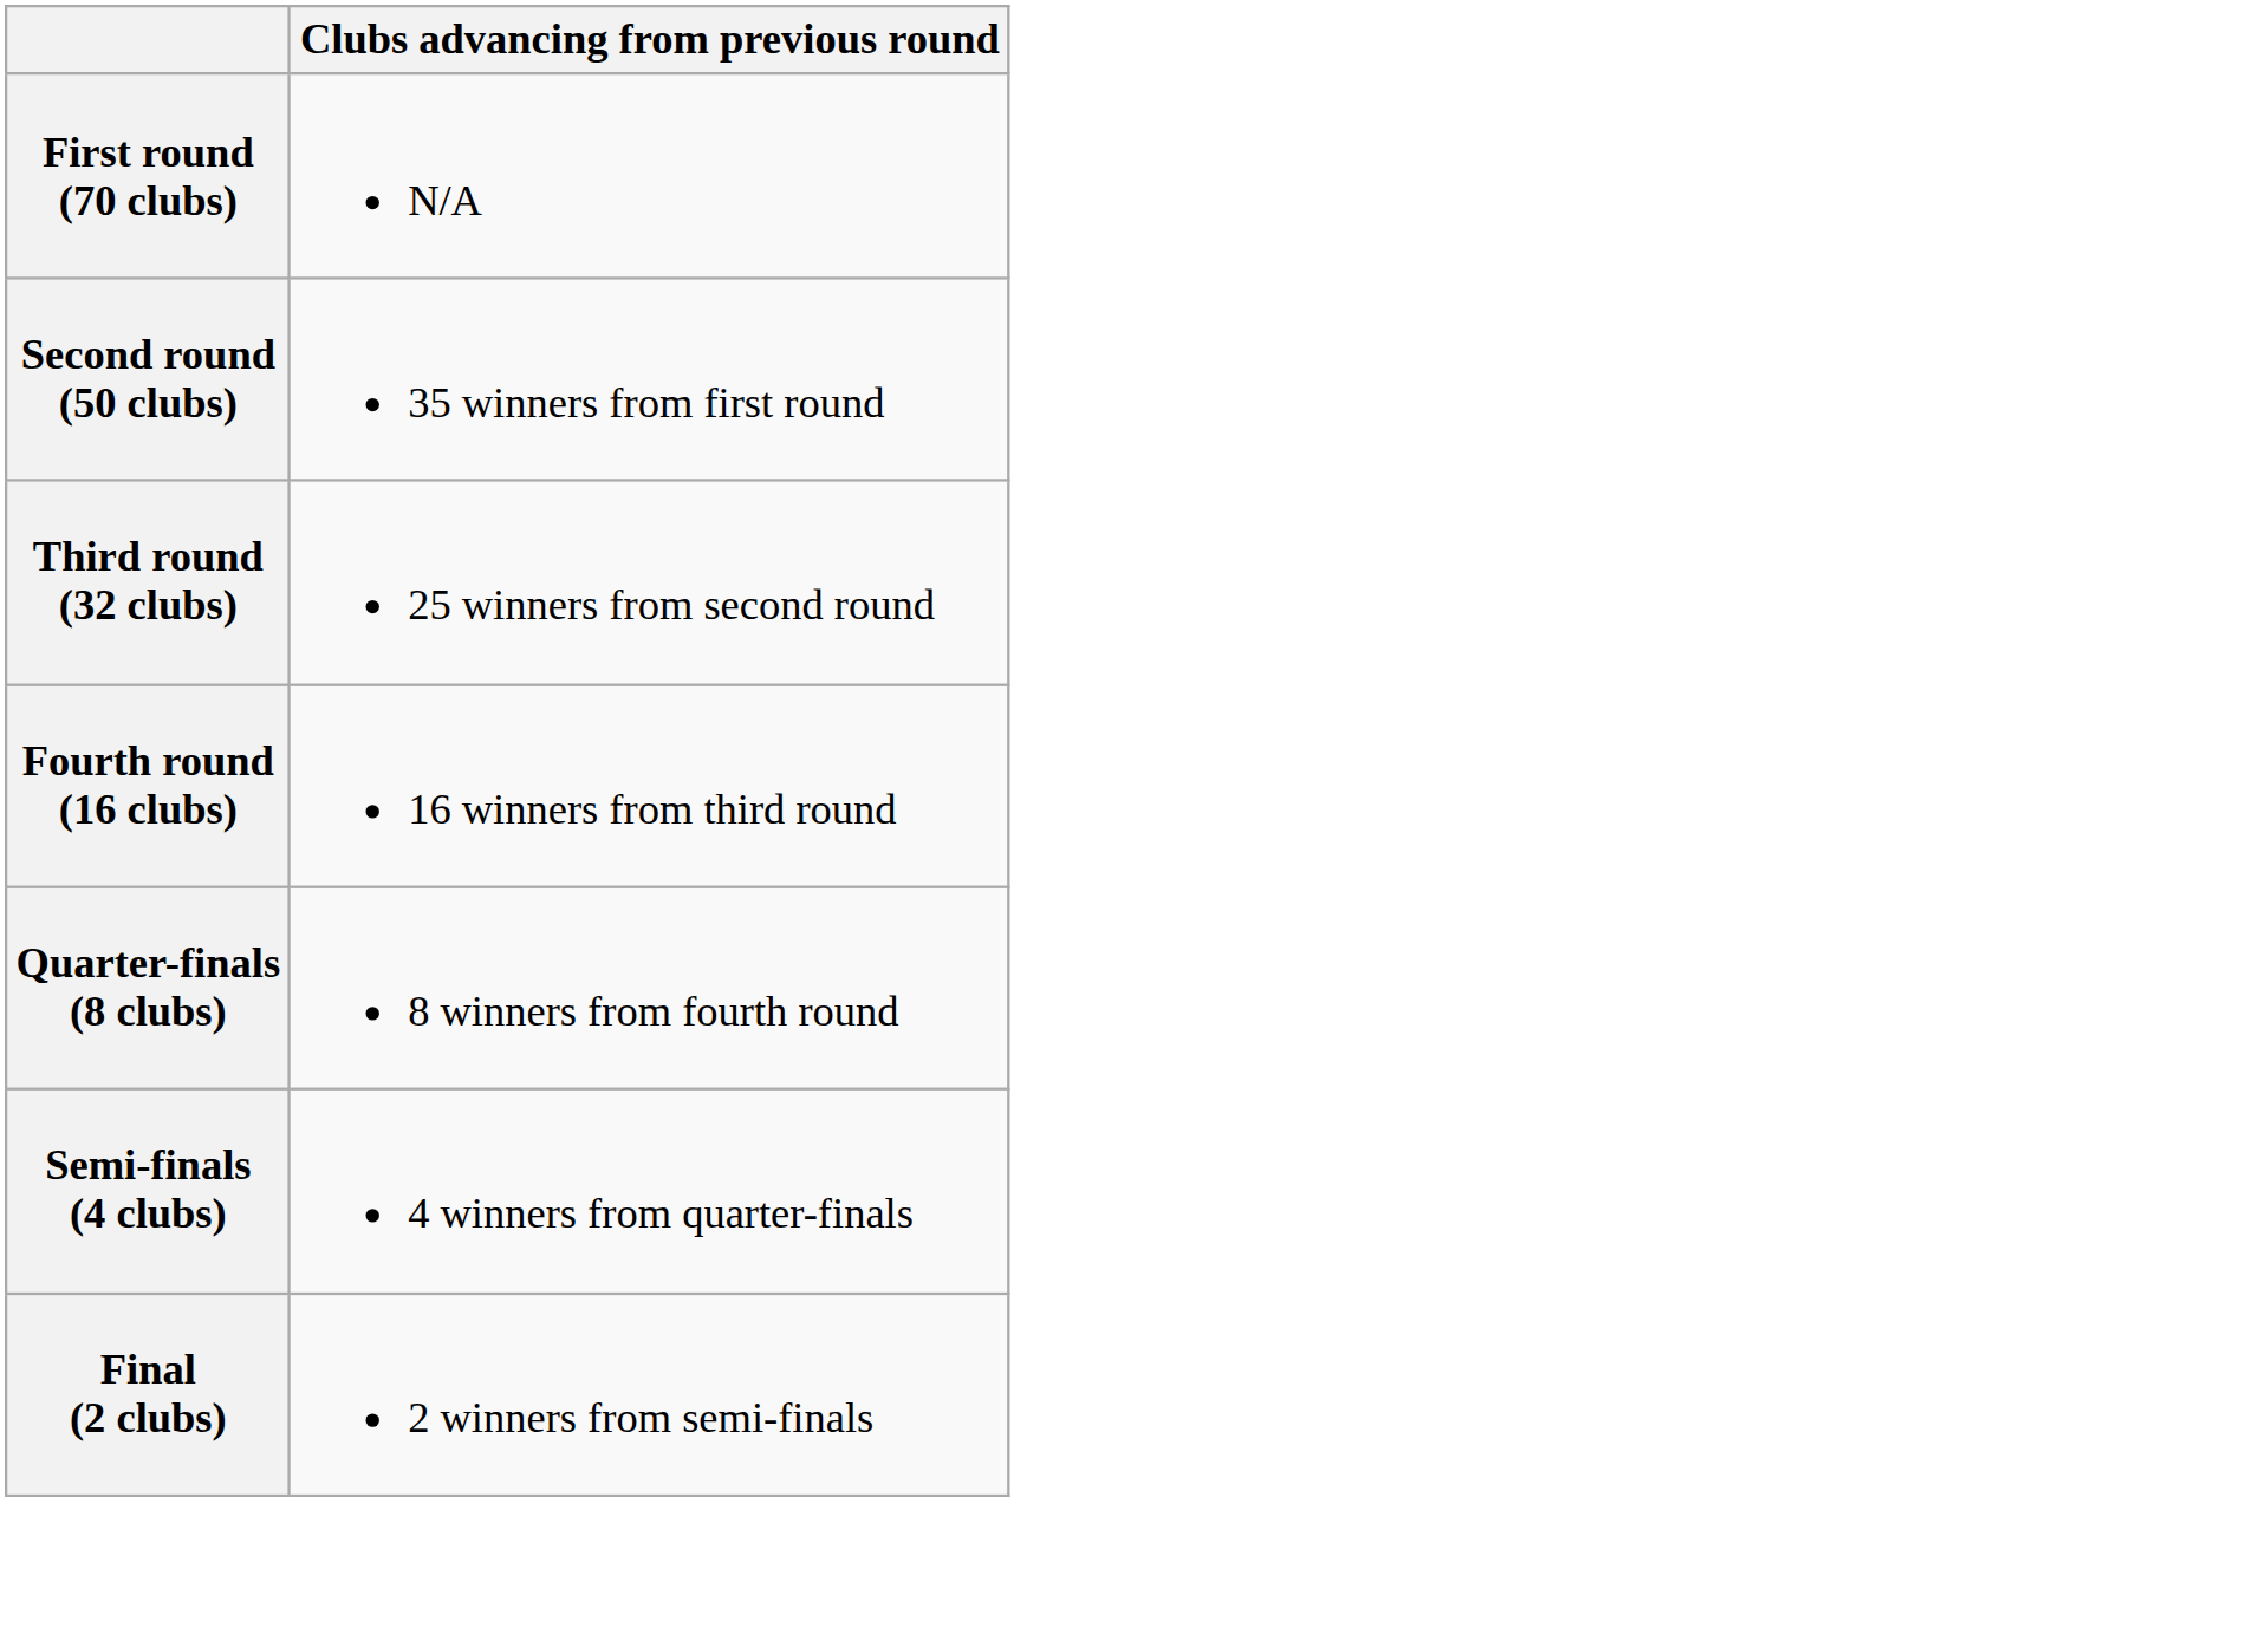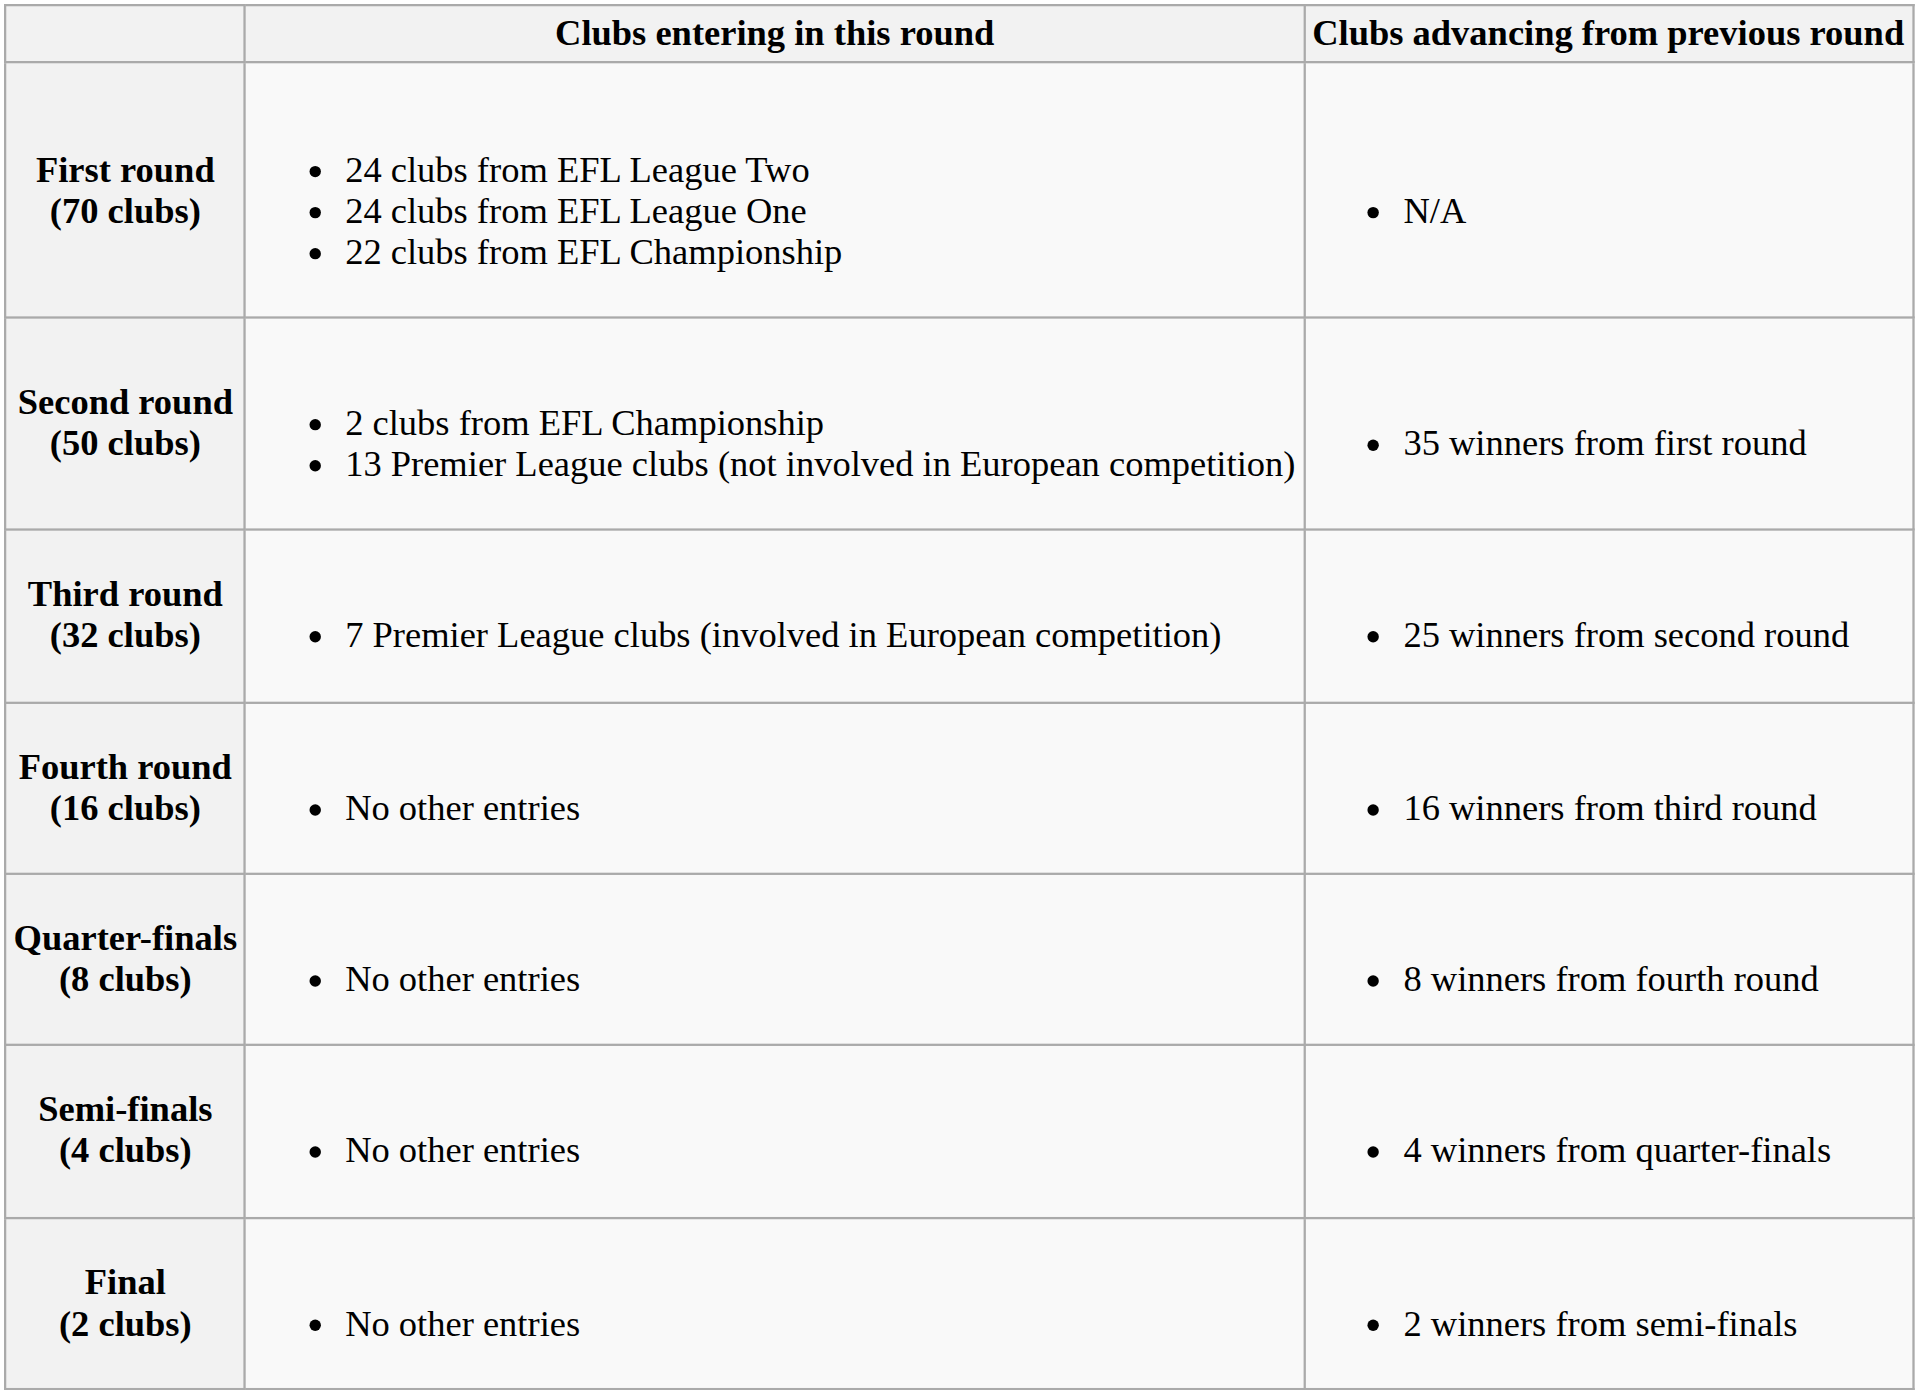 <table class="wikitable">
 <tr>
 <th></th>
+<th>Clubs entering in this round</th>
 <th>Clubs advancing from previous round</th>
 </tr>
 <tr>
 <th>First round<br>(70 clubs)</th>
+<td><br><ul><li>24 clubs from EFL League Two</li><li>24 clubs from EFL League One</li><li>22 clubs from EFL Championship</li></ul></td>
 <td><br><ul><li>N/A</li></ul></td>
 </tr>
 <tr>
 <th>Second round<br>(50 clubs)</th>
+<td><br><ul><li>2 clubs from EFL Championship</li><li>13 Premier League clubs (not involved in European competition)</li></ul></td>
 <td><br><ul><li>35 winners from first round</li></ul></td>
 </tr>
 <tr>
 <th>Third round<br>(32 clubs)</th>
+<td><br><ul><li>7 Premier League clubs (involved in European competition)</li></ul></td>
 <td><br><ul><li>25 winners from second round</li></ul></td>
 </tr>
 <tr>
 <th>Fourth round<br>(16 clubs)</th>
+<td><br><ul><li>No other entries</li></ul></td>
 <td><br><ul><li>16 winners from third round</li></ul></td>
 </tr>
 <tr>
 <th>Quarter-finals<br>(8 clubs)</th>
+<td><br><ul><li>No other entries</li></ul></td>
 <td><br><ul><li>8 winners from fourth round</li></ul></td>
 </tr>
 <tr>
 <th>Semi-finals<br>(4 clubs)</th>
+<td><br><ul><li>No other entries</li></ul></td>
 <td><br><ul><li>4 winners from quarter-finals</li></ul></td>
 </tr>
 <tr>
 <th>Final<br>(2 clubs)</th>
+<td><br><ul><li>No other entries</li></ul></td>
 <td><br><ul><li>2 winners from semi-finals</li></ul></td>
 </tr>
 </table>
